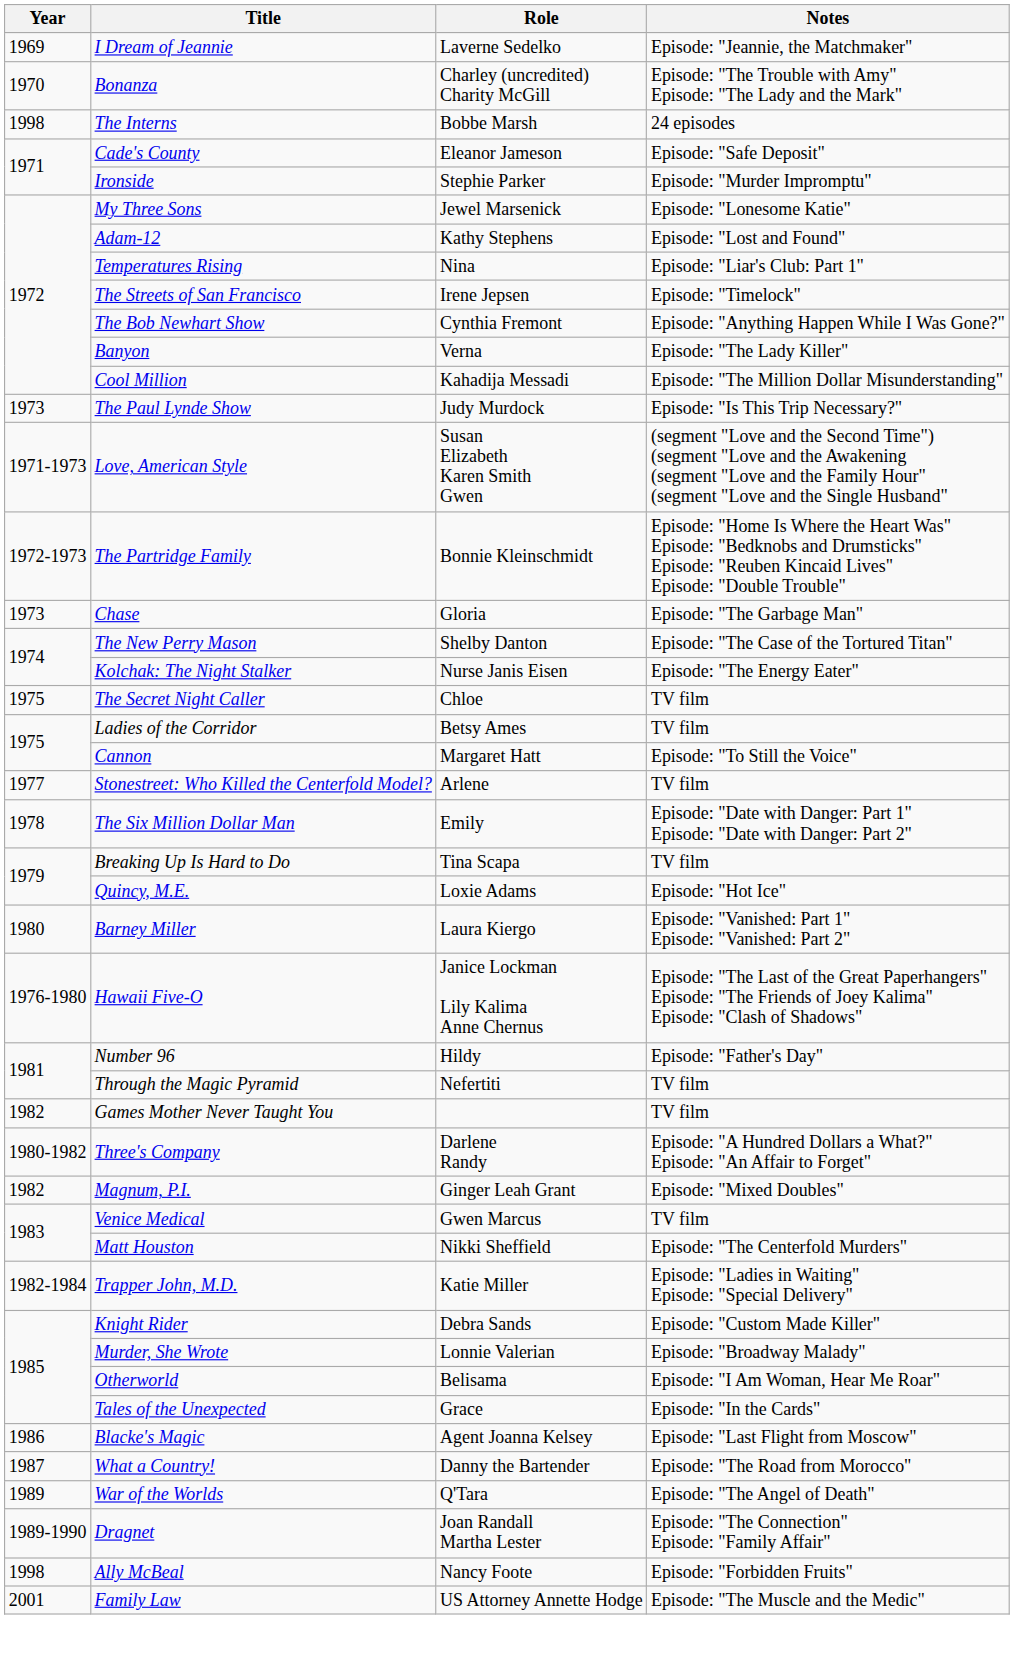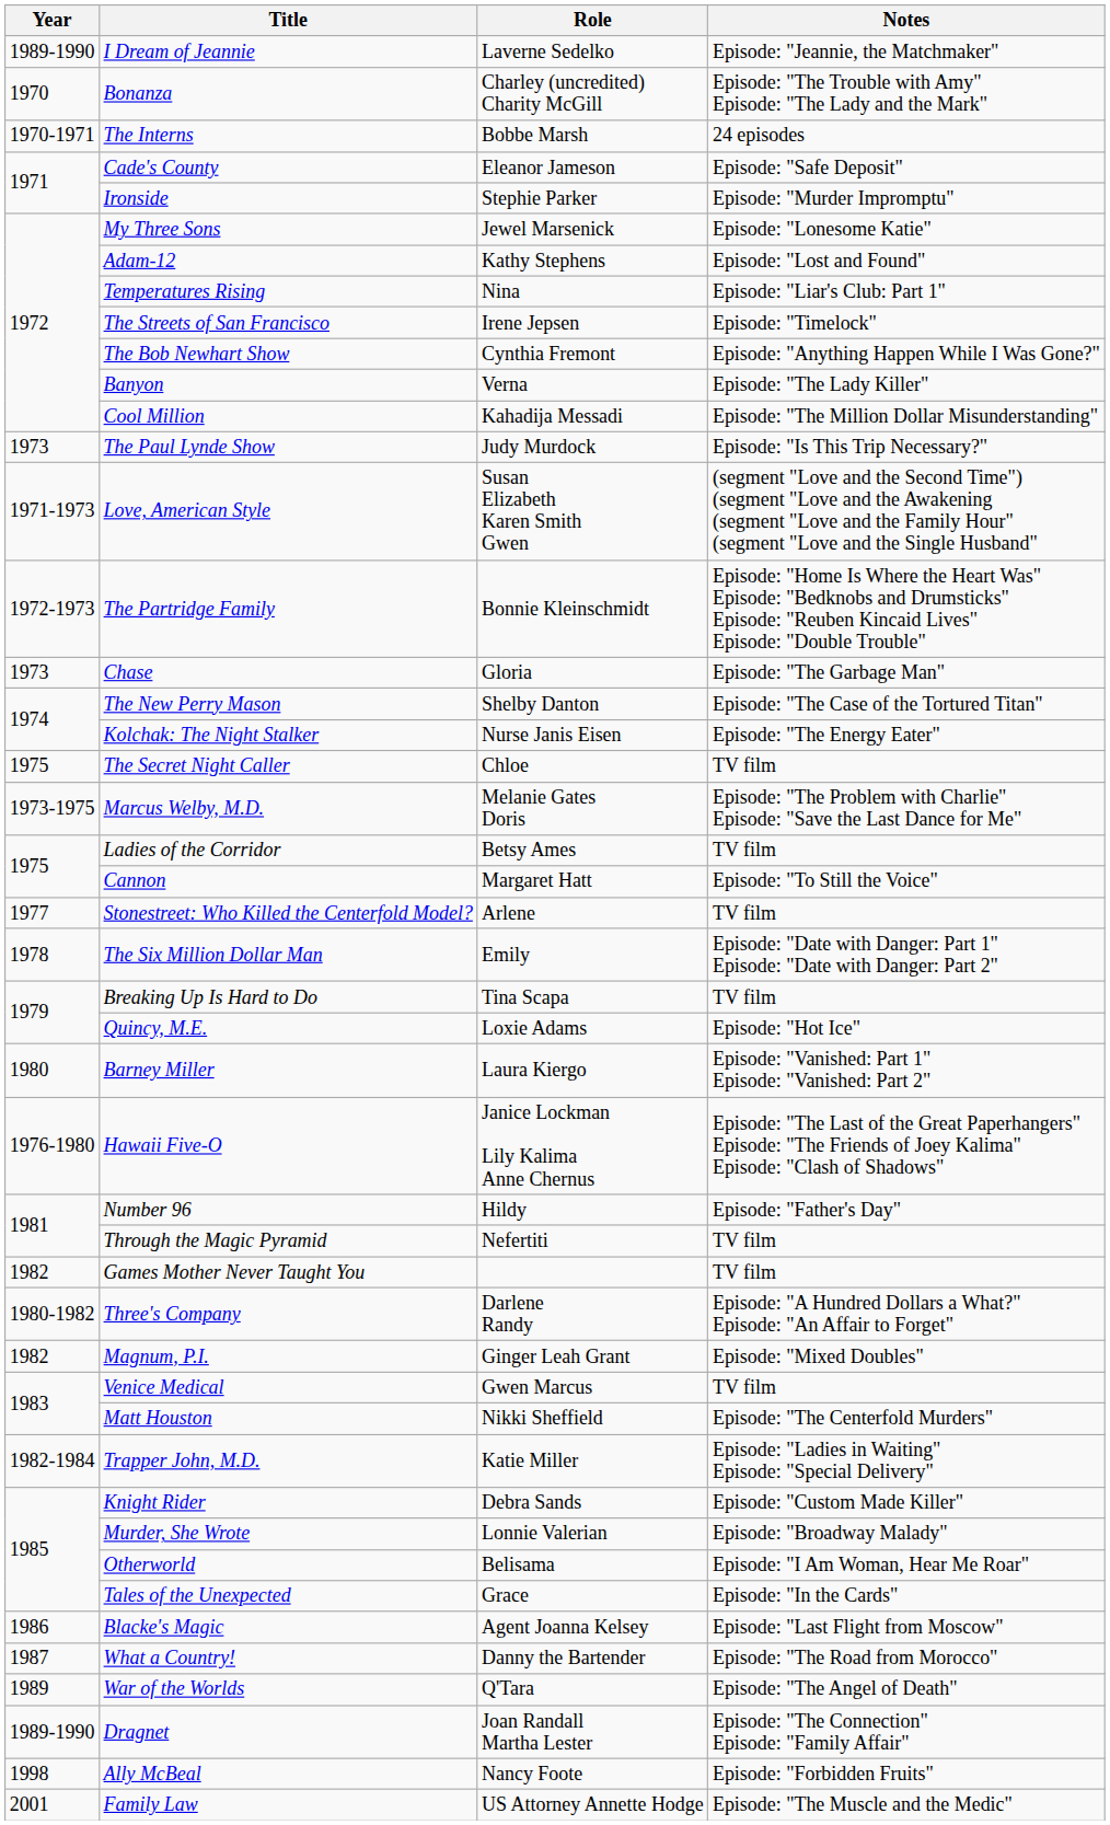 <table class="wikitable sortable">
 <tr>
 <th>Year</th>
 <th>Title</th>
 <th>Role</th>
 <th class="wikitable unsortable">Notes</th>
 </tr>
 <tr>
-<td>1969</td>
+<td>1989-1990</td>
 <td><em><a href='#'>I Dream of Jeannie</a></em></td>
 <td>Laverne Sedelko</td>
 <td>Episode: "Jeannie, the Matchmaker"</td>
 </tr>
 <tr>
 <td>1970</td>
 <td><em><a href='#'>Bonanza</a></em></td>
 <td>Charley (uncredited)<br>Charity McGill</td>
 <td>Episode: "The Trouble with Amy"<br>Episode: "The Lady and the Mark"</td>
 </tr>
 <tr>
-<td>1998</td>
+<td>1970-1971</td>
 <td><em><a href='#'>The Interns</a></em></td>
 <td>Bobbe Marsh</td>
 <td>24 episodes</td>
 </tr>
 <tr>
 <td rowspan="2">1971</td>
 <td><em><a href='#'>Cade's County</a></em></td>
 <td>Eleanor Jameson</td>
 <td>Episode: "Safe Deposit"</td>
 </tr>
 <tr>
 <td><em><a href='#'>Ironside</a></em></td>
 <td>Stephie Parker</td>
 <td>Episode: "Murder Impromptu"</td>
 </tr>
 <tr>
 <td rowspan="7">1972</td>
 <td><em><a href='#'>My Three Sons</a></em></td>
 <td>Jewel Marsenick</td>
 <td>Episode: "Lonesome Katie"</td>
 </tr>
 <tr>
 <td><em><a href='#'>Adam-12</a></em></td>
 <td>Kathy Stephens</td>
 <td>Episode: "Lost and Found"</td>
 </tr>
 <tr>
 <td><em><a href='#'>Temperatures Rising</a></em></td>
 <td>Nina</td>
 <td>Episode: "Liar's Club: Part 1"</td>
 </tr>
 <tr>
 <td><em><a href='#'>The Streets of San Francisco</a></em></td>
 <td>Irene Jepsen</td>
 <td>Episode: "Timelock"</td>
 </tr>
 <tr>
 <td><em><a href='#'>The Bob Newhart Show</a></em></td>
 <td>Cynthia Fremont</td>
 <td>Episode: "Anything Happen While I Was Gone?"</td>
 </tr>
 <tr>
 <td><em><a href='#'>Banyon</a></em></td>
 <td>Verna</td>
 <td>Episode: "The Lady Killer"</td>
 </tr>
 <tr>
 <td><em><a href='#'>Cool Million</a></em></td>
 <td>Kahadija Messadi</td>
 <td>Episode: "The Million Dollar Misunderstanding"</td>
 </tr>
 <tr>
 <td>1973</td>
 <td><em><a href='#'>The Paul Lynde Show</a></em></td>
 <td>Judy Murdock</td>
 <td>Episode: "Is This Trip Necessary?"</td>
 </tr>
 <tr>
 <td>1971-1973</td>
 <td><em><a href='#'>Love, American Style</a></em></td>
 <td>Susan<br>Elizabeth<br>Karen Smith<br>Gwen</td>
 <td>(segment "Love and the Second Time")<br>(segment "Love and the Awakening<br>(segment "Love and the Family Hour"<br>(segment "Love and the Single Husband"</td>
 </tr>
 <tr>
 <td>1972-1973</td>
 <td><em><a href='#'>The Partridge Family</a></em></td>
 <td>Bonnie Kleinschmidt</td>
 <td>Episode: "Home Is Where the Heart Was"<br>Episode: "Bedknobs and Drumsticks"<br>Episode: "Reuben Kincaid Lives"<br>Episode: "Double Trouble"</td>
 </tr>
 <tr>
 <td>1973</td>
 <td><em><a href='#'>Chase</a></em></td>
 <td>Gloria</td>
 <td>Episode: "The Garbage Man"</td>
 </tr>
 <tr>
 <td rowspan="2">1974</td>
 <td><em><a href='#'>The New Perry Mason</a></em></td>
 <td>Shelby Danton</td>
 <td>Episode: "The Case of the Tortured Titan"</td>
 </tr>
 <tr>
 <td><em><a href='#'>Kolchak: The Night Stalker</a></em></td>
 <td>Nurse Janis Eisen</td>
 <td>Episode: "The Energy Eater"</td>
 </tr>
 <tr>
 <td>1975</td>
 <td><em><a href='#'>The Secret Night Caller</a></em></td>
 <td>Chloe</td>
 <td>TV film</td>
+</tr>
+<tr>
+<td>1973-1975</td>
+<td><em><a href='#'>Marcus Welby, M.D.</a></em></td>
+<td>Melanie Gates<br>Doris</td>
+<td>Episode: "The Problem with Charlie"<br>Episode: "Save the Last Dance for Me"</td>
 </tr>
 <tr>
 <td rowspan="2">1975</td>
 <td><em>Ladies of the Corridor</em></td>
 <td>Betsy Ames</td>
 <td>TV film</td>
 </tr>
 <tr>
 <td><em><a href='#'>Cannon</a></em></td>
 <td>Margaret Hatt</td>
 <td>Episode: "To Still the Voice"</td>
 </tr>
 <tr>
 <td>1977</td>
 <td><em><a href='#'>Stonestreet: Who Killed the Centerfold Model?</a></em></td>
 <td>Arlene</td>
 <td>TV film</td>
 </tr>
 <tr>
 <td>1978</td>
 <td><em><a href='#'>The Six Million Dollar Man</a></em></td>
 <td>Emily</td>
 <td>Episode: "Date with Danger: Part 1"<br>Episode: "Date with Danger: Part 2"</td>
 </tr>
 <tr>
 <td rowspan="2">1979</td>
 <td><em>Breaking Up Is Hard to Do</em></td>
 <td>Tina Scapa</td>
 <td>TV film</td>
 </tr>
 <tr>
 <td><em><a href='#'>Quincy, M.E.</a></em></td>
 <td>Loxie Adams</td>
 <td>Episode: "Hot Ice"</td>
 </tr>
 <tr>
 <td>1980</td>
 <td><em><a href='#'>Barney Miller</a></em></td>
 <td>Laura Kiergo</td>
 <td>Episode: "Vanished: Part 1"<br>Episode: "Vanished: Part 2"</td>
 </tr>
 <tr>
 <td>1976-1980</td>
 <td><em><a href='#'>Hawaii Five-O</a></em></td>
 <td>Janice Lockman<br><br>Lily Kalima<br>Anne Chernus</td>
 <td>Episode: "The Last of the Great Paperhangers"<br>Episode: "The Friends of Joey Kalima"<br>Episode: "Clash of Shadows"</td>
 </tr>
 <tr>
 <td rowspan="2">1981</td>
 <td><em>Number 96</em></td>
 <td>Hildy</td>
 <td>Episode: "Father's Day"</td>
 </tr>
 <tr>
 <td><em>Through the Magic Pyramid</em></td>
 <td>Nefertiti</td>
 <td>TV film</td>
 </tr>
 <tr>
 <td>1982</td>
 <td><em>Games Mother Never Taught You</em></td>
 <td></td>
 <td>TV film</td>
 </tr>
 <tr>
 <td>1980-1982</td>
 <td><em><a href='#'>Three's Company</a></em></td>
 <td>Darlene<br>Randy</td>
 <td>Episode: "A Hundred Dollars a What?"<br>Episode: "An Affair to Forget"</td>
 </tr>
 <tr>
 <td>1982</td>
 <td><em><a href='#'>Magnum, P.I.</a></em></td>
 <td>Ginger Leah Grant</td>
 <td>Episode: "Mixed Doubles"</td>
 </tr>
 <tr>
 <td rowspan="2">1983</td>
 <td><em><a href='#'>Venice Medical</a></em></td>
 <td>Gwen Marcus</td>
 <td>TV film</td>
 </tr>
 <tr>
 <td><em><a href='#'>Matt Houston</a></em></td>
 <td>Nikki Sheffield</td>
 <td>Episode: "The Centerfold Murders"</td>
 </tr>
 <tr>
 <td>1982-1984</td>
 <td><em><a href='#'>Trapper John, M.D.</a></em></td>
 <td>Katie Miller</td>
 <td>Episode: "Ladies in Waiting"<br>Episode: "Special Delivery"</td>
 </tr>
 <tr>
 <td rowspan="4">1985</td>
 <td><em><a href='#'>Knight Rider</a></em></td>
 <td>Debra Sands</td>
 <td>Episode: "Custom Made Killer"</td>
 </tr>
 <tr>
 <td><em><a href='#'>Murder, She Wrote</a></em></td>
 <td>Lonnie Valerian</td>
 <td>Episode: "Broadway Malady"</td>
 </tr>
 <tr>
 <td><em><a href='#'>Otherworld</a></em></td>
 <td>Belisama</td>
 <td>Episode: "I Am Woman, Hear Me Roar"</td>
 </tr>
 <tr>
 <td><em><a href='#'>Tales of the Unexpected</a></em></td>
 <td>Grace</td>
 <td>Episode: "In the Cards"</td>
 </tr>
 <tr>
 <td>1986</td>
 <td><em><a href='#'>Blacke's Magic</a></em></td>
 <td>Agent Joanna Kelsey</td>
 <td>Episode: "Last Flight from Moscow"</td>
 </tr>
 <tr>
 <td>1987</td>
 <td><em><a href='#'>What a Country!</a></em></td>
 <td>Danny the Bartender</td>
 <td>Episode: "The Road from Morocco"</td>
 </tr>
 <tr>
 <td>1989</td>
 <td><em><a href='#'>War of the Worlds</a></em></td>
 <td>Q'Tara</td>
 <td>Episode: "The Angel of Death"</td>
 </tr>
 <tr>
 <td>1989-1990</td>
 <td><em><a href='#'>Dragnet</a></em></td>
 <td>Joan Randall<br>Martha Lester</td>
 <td>Episode: "The Connection"<br>Episode: "Family Affair"</td>
 </tr>
 <tr>
 <td>1998</td>
 <td><em><a href='#'>Ally McBeal</a></em></td>
 <td>Nancy Foote</td>
 <td>Episode: "Forbidden Fruits"</td>
 </tr>
 <tr>
 <td>2001</td>
 <td><em><a href='#'>Family Law</a></em></td>
 <td>US Attorney Annette Hodge</td>
 <td>Episode: "The Muscle and the Medic"</td>
 </tr>
 </table>
